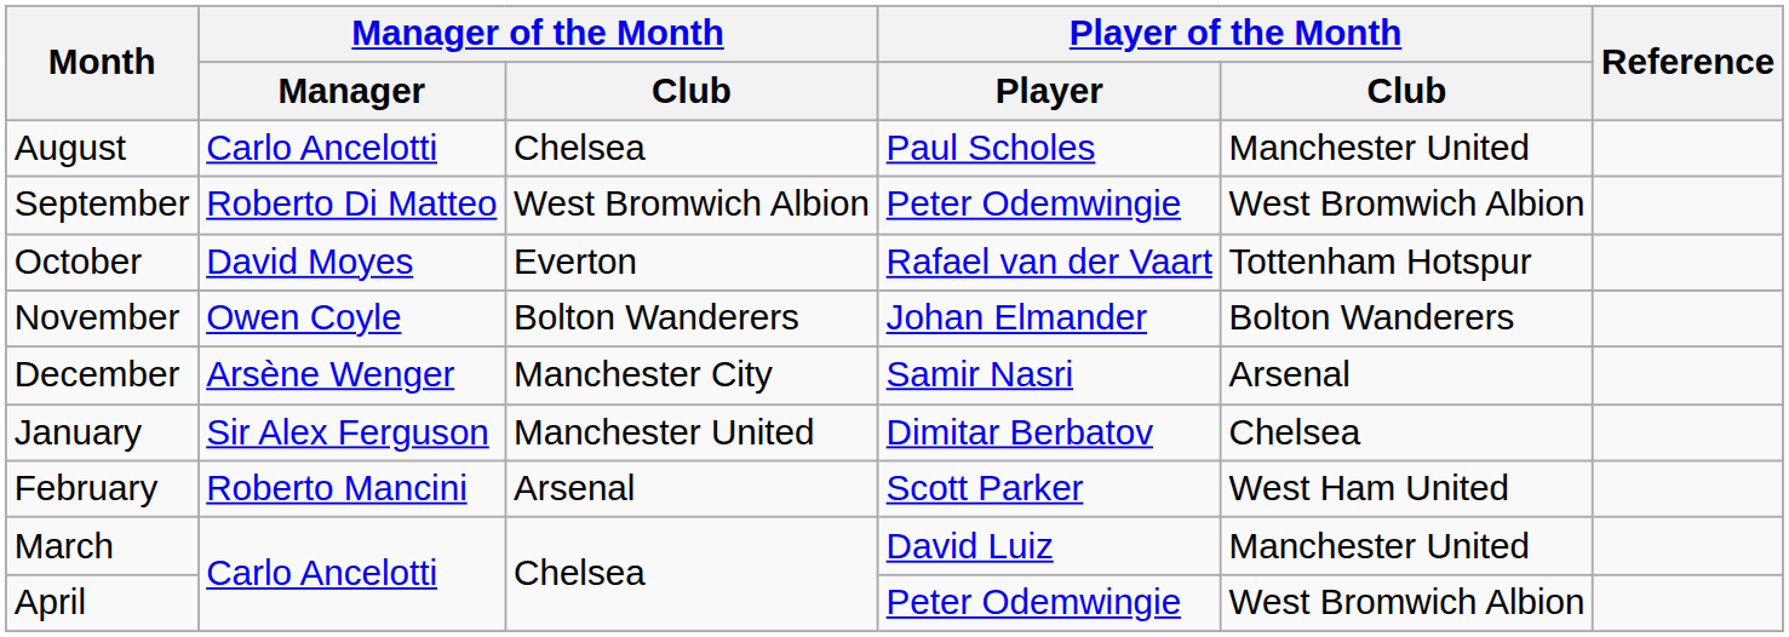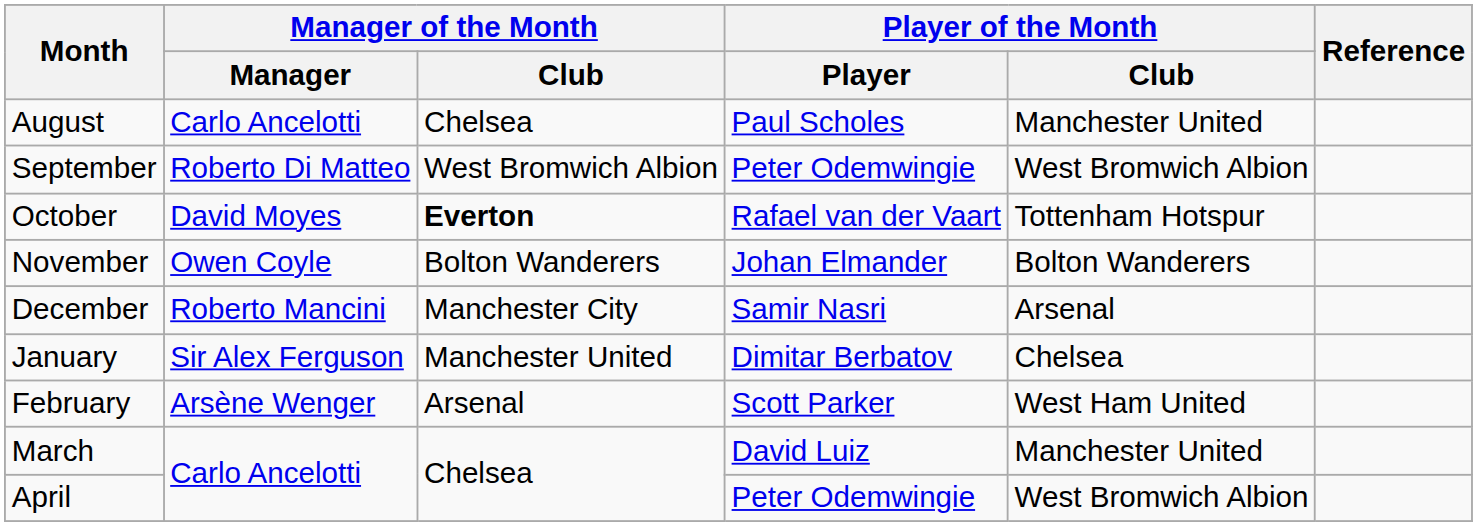 <table class="wikitable">
 <tr>
 <th rowspan="2">Month</th>
 <th colspan="2"><a href='#'>Manager of the Month</a></th>
 <th colspan="2"><a href='#'>Player of the Month</a></th>
 <th rowspan="2">Reference</th>
 </tr>
 <tr>
 <th>Manager</th>
 <th>Club</th>
 <th>Player</th>
 <th>Club</th>
 </tr>
 <tr>
 <td>August</td>
 <td> <a href='#'>Carlo Ancelotti</a></td>
 <td>Chelsea</td>
 <td> <a href='#'>Paul Scholes</a></td>
 <td>Manchester United</td>
 <td align=center></td>
 </tr>
 <tr>
 <td>September</td>
 <td> <a href='#'>Roberto Di Matteo</a></td>
 <td>West Bromwich Albion</td>
 <td> <a href='#'>Peter Odemwingie</a></td>
 <td>West Bromwich Albion</td>
 <td align=center></td>
 </tr>
 <tr>
 <td>October</td>
 <td> <a href='#'>David Moyes</a></td>
-<td>Everton</td>
+<td><strong>Everton</strong></td>
 <td> <a href='#'>Rafael van der Vaart</a></td>
 <td>Tottenham Hotspur</td>
 <td align=center></td>
 </tr>
 <tr>
 <td>November</td>
 <td> <a href='#'>Owen Coyle</a></td>
 <td>Bolton Wanderers</td>
 <td> <a href='#'>Johan Elmander</a></td>
 <td>Bolton Wanderers</td>
 <td align=center></td>
 </tr>
 <tr>
 <td>December</td>
-<td> <a href='#'>Arsène Wenger</a></td>
+<td> <a href='#'>Roberto Mancini</a></td>
 <td>Manchester City</td>
 <td> <a href='#'>Samir Nasri</a></td>
 <td>Arsenal</td>
 <td align=center></td>
 </tr>
 <tr>
 <td>January</td>
 <td> <a href='#'>Sir Alex Ferguson</a></td>
 <td>Manchester United</td>
 <td> <a href='#'>Dimitar Berbatov</a></td>
 <td>Chelsea</td>
 <td align=center></td>
 </tr>
 <tr>
 <td>February</td>
-<td> <a href='#'>Roberto Mancini</a></td>
+<td> <a href='#'>Arsène Wenger</a></td>
 <td>Arsenal</td>
 <td> <a href='#'>Scott Parker</a></td>
 <td>West Ham United</td>
 <td align=center></td>
 </tr>
 <tr>
 <td>March</td>
 <td rowspan=2> <a href='#'>Carlo Ancelotti</a></td>
 <td rowspan=2>Chelsea</td>
 <td> <a href='#'>David Luiz</a></td>
 <td>Manchester United</td>
 <td align=center></td>
 </tr>
 <tr>
 <td>April</td>
 <td> <a href='#'>Peter Odemwingie</a></td>
 <td>West Bromwich Albion</td>
 <td align=center></td>
 </tr>
 </table>
